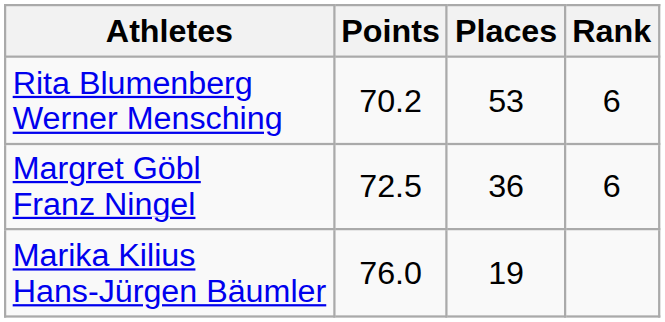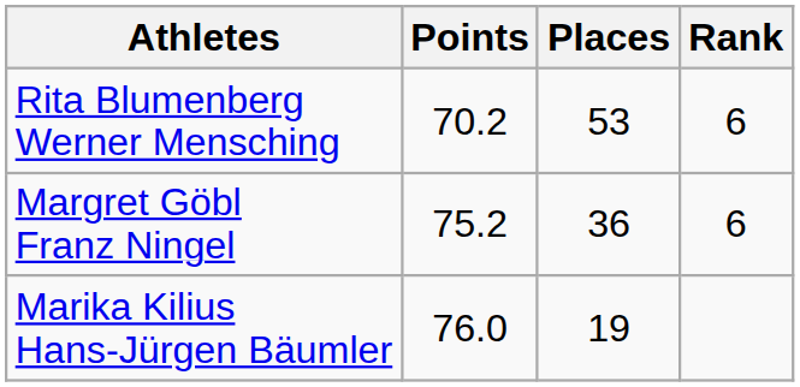 <table class="wikitable" border="1" style="font-size:90%">
 <tr>
 <th>Athletes</th>
 <th>Points</th>
 <th>Places</th>
 <th>Rank</th>
 </tr>
 <tr align=center>
 <td align=left><a href='#'>Rita Blumenberg</a><br><a href='#'>Werner Mensching</a></td>
 <td>70.2</td>
 <td>53</td>
 <td>6</td>
 </tr>
 <tr align=center>
 <td align=left><a href='#'>Margret Göbl</a><br><a href='#'>Franz Ningel</a></td>
-<td>72.5</td>
+<td>75.2</td>
 <td>36</td>
 <td>6</td>
 </tr>
 <tr align=center>
 <td align=left><a href='#'>Marika Kilius</a><br><a href='#'>Hans-Jürgen Bäumler</a></td>
 <td>76.0</td>
 <td>19</td>
 <td></td>
 </tr>
 </table>
